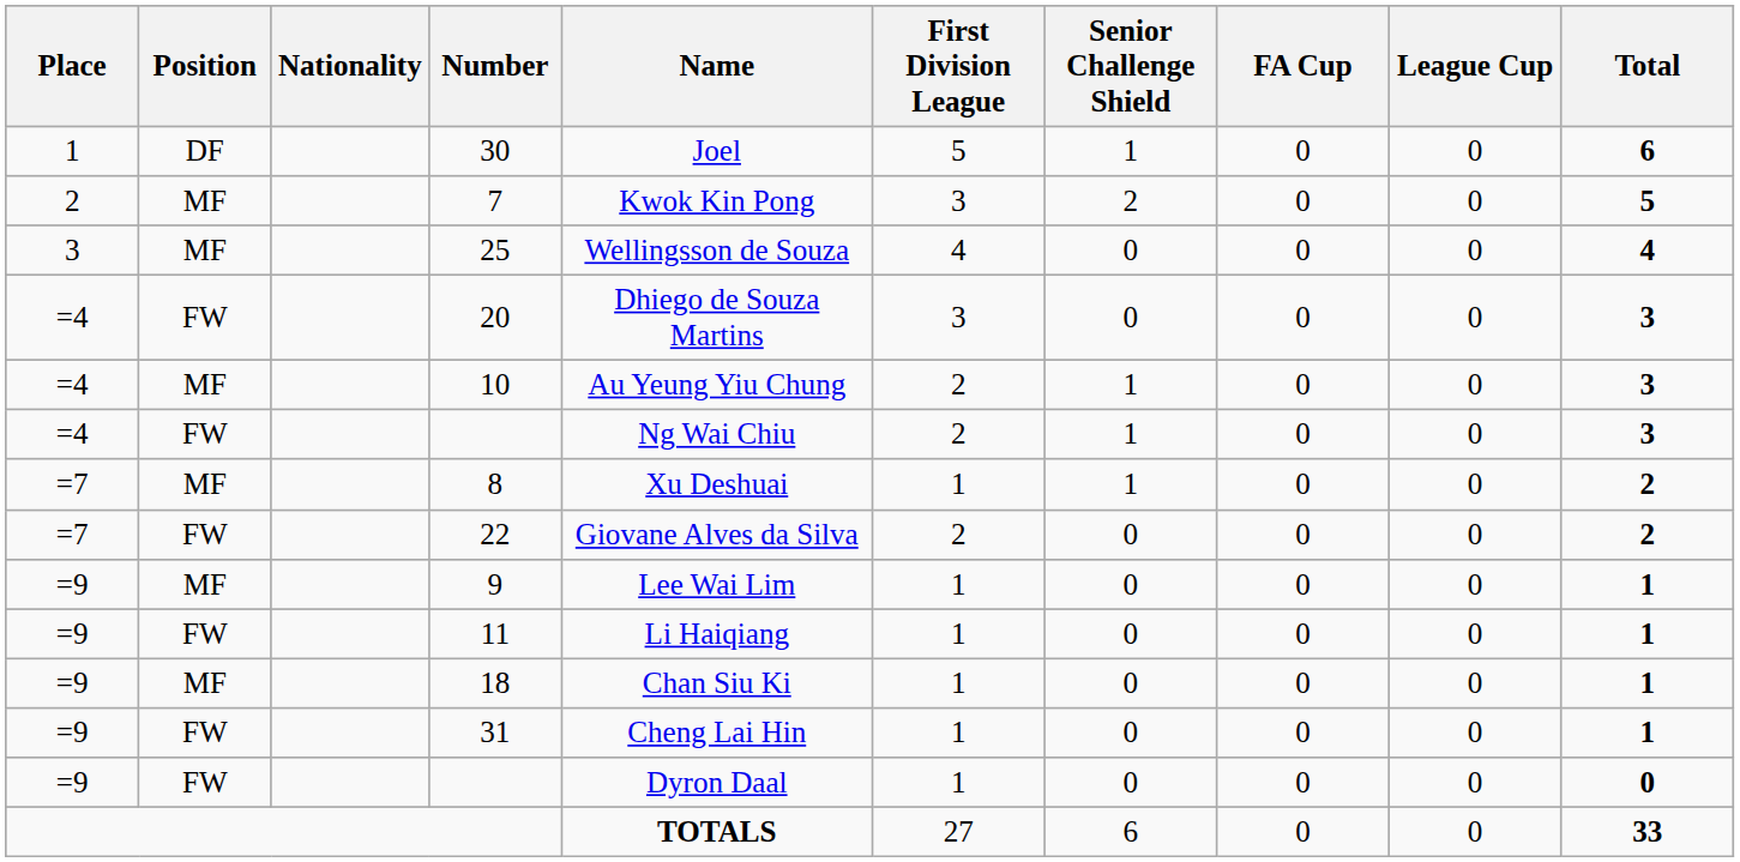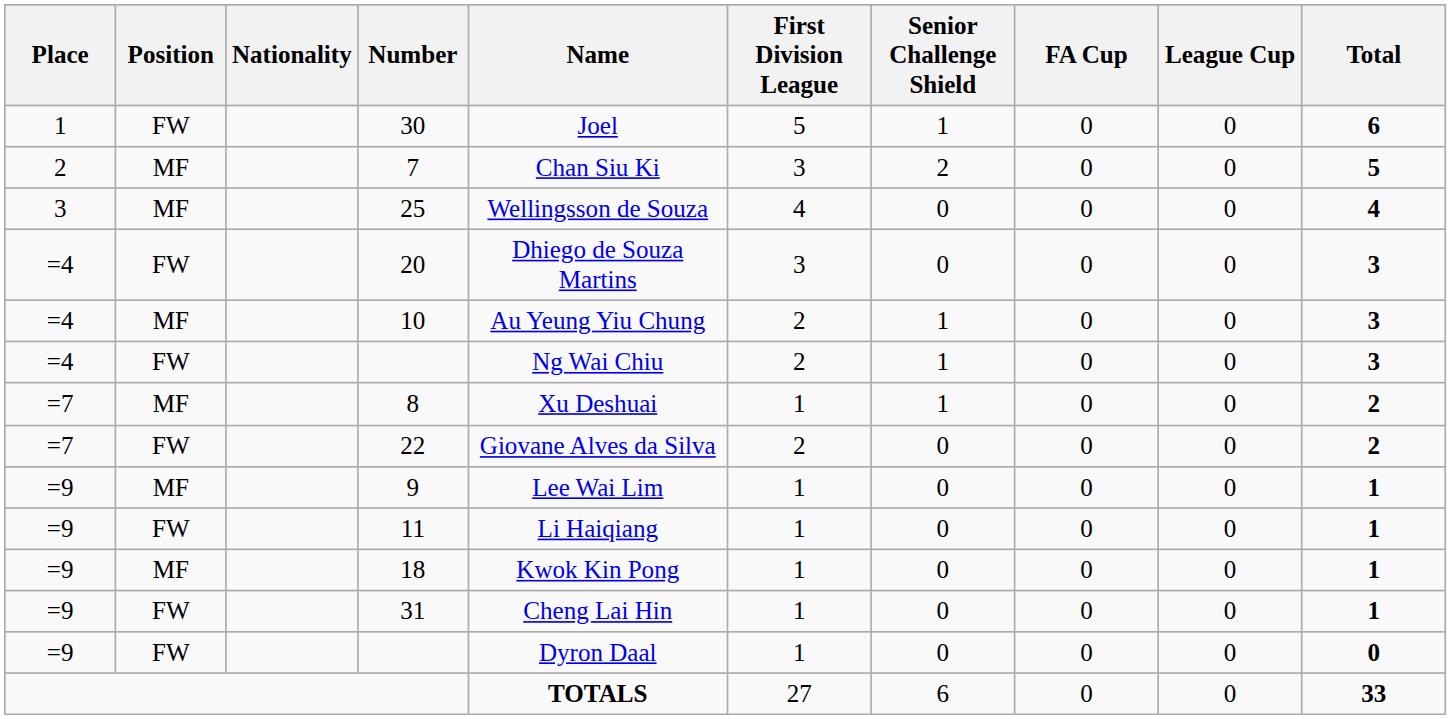 <table class="wikitable" style="font-size: 95%; text-align: center;">
 <tr>
 <th width=60>Place</th>
 <th width=60>Position</th>
 <th width=60>Nationality</th>
 <th width=60>Number</th>
 <th width=150>Name</th>
 <th width=80>First Division League</th>
 <th width=80>Senior Challenge Shield</th>
 <th width=80>FA Cup</th>
 <th width=80>League Cup</th>
 <th width=80>Total</th>
 </tr>
 <tr>
 <td>1</td>
-<td>DF</td>
+<td>FW</td>
 <td></td>
 <td>30</td>
 <td><a href='#'>Joel</a></td>
 <td>5</td>
 <td>1</td>
 <td>0</td>
 <td>0</td>
 <td><strong>6</strong></td>
 </tr>
 <tr>
 <td>2</td>
 <td>MF</td>
 <td></td>
 <td>7</td>
-<td><a href='#'>Kwok Kin Pong</a></td>
+<td><a href='#'>Chan Siu Ki</a></td>
 <td>3</td>
 <td>2</td>
 <td>0</td>
 <td>0</td>
 <td><strong>5</strong></td>
 </tr>
 <tr>
 <td>3</td>
 <td>MF</td>
 <td></td>
 <td>25</td>
 <td><a href='#'>Wellingsson de Souza</a></td>
 <td>4</td>
 <td>0</td>
 <td>0</td>
 <td>0</td>
 <td><strong>4</strong></td>
 </tr>
 <tr>
 <td>=4</td>
 <td>FW</td>
 <td></td>
 <td>20</td>
 <td><a href='#'>Dhiego de Souza Martins</a></td>
 <td>3</td>
 <td>0</td>
 <td>0</td>
 <td>0</td>
 <td><strong>3</strong></td>
 </tr>
 <tr>
 <td>=4</td>
 <td>MF</td>
 <td></td>
 <td>10</td>
 <td><a href='#'>Au Yeung Yiu Chung</a></td>
 <td>2</td>
 <td>1</td>
 <td>0</td>
 <td>0</td>
 <td><strong>3</strong></td>
 </tr>
 <tr>
 <td>=4</td>
 <td>FW</td>
 <td></td>
 <td></td>
 <td><a href='#'>Ng Wai Chiu</a></td>
 <td>2</td>
 <td>1</td>
 <td>0</td>
 <td>0</td>
 <td><strong>3</strong></td>
 </tr>
 <tr>
 <td>=7</td>
 <td>MF</td>
 <td></td>
 <td>8</td>
 <td><a href='#'>Xu Deshuai</a></td>
 <td>1</td>
 <td>1</td>
 <td>0</td>
 <td>0</td>
 <td><strong>2</strong></td>
 </tr>
 <tr>
 <td>=7</td>
 <td>FW</td>
 <td></td>
 <td>22</td>
 <td><a href='#'>Giovane Alves da Silva</a></td>
 <td>2</td>
 <td>0</td>
 <td>0</td>
 <td>0</td>
 <td><strong>2</strong></td>
 </tr>
 <tr>
 <td>=9</td>
 <td>MF</td>
 <td></td>
 <td>9</td>
 <td><a href='#'>Lee Wai Lim</a></td>
 <td>1</td>
 <td>0</td>
 <td>0</td>
 <td>0</td>
 <td><strong>1</strong></td>
 </tr>
 <tr>
 <td>=9</td>
 <td>FW</td>
 <td></td>
 <td>11</td>
 <td><a href='#'>Li Haiqiang</a></td>
 <td>1</td>
 <td>0</td>
 <td>0</td>
 <td>0</td>
 <td><strong>1</strong></td>
 </tr>
 <tr>
 <td>=9</td>
 <td>MF</td>
 <td></td>
 <td>18</td>
-<td><a href='#'>Chan Siu Ki</a></td>
+<td><a href='#'>Kwok Kin Pong</a></td>
 <td>1</td>
 <td>0</td>
 <td>0</td>
 <td>0</td>
 <td><strong>1</strong></td>
 </tr>
 <tr>
 <td>=9</td>
 <td>FW</td>
 <td></td>
 <td>31</td>
 <td><a href='#'>Cheng Lai Hin</a></td>
 <td>1</td>
 <td>0</td>
 <td>0</td>
 <td>0</td>
 <td><strong>1</strong></td>
 </tr>
 <tr>
 <td>=9</td>
 <td>FW</td>
 <td></td>
 <td></td>
 <td><a href='#'>Dyron Daal</a></td>
 <td>1</td>
 <td>0</td>
 <td>0</td>
 <td>0</td>
 <td><strong>0</strong></td>
 </tr>
 <tr>
 <td colspan="4"></td>
 <td><strong>TOTALS</strong></td>
 <td>27</td>
 <td>6</td>
 <td>0</td>
 <td>0</td>
 <td><strong>33</strong></td>
 </tr>
 </table>
